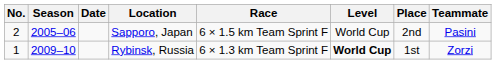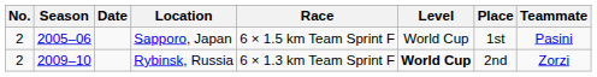 <table class="wikitable sortable" style="text-align: center;">
 <tr>
 <th scope="col">No.</th>
 <th scope="col">Season</th>
 <th scope="col">Date</th>
 <th scope="col">Location</th>
 <th scope="col">Race</th>
 <th scope="col">Level</th>
 <th scope="col">Place</th>
 <th scope="col">Teammate</th>
 </tr>
 <tr>
 <td>2</td>
 <td><a href='#'>2005–06</a></td>
 <td style="text-align: right;"></td>
 <td style="text-align: left;"> <a href='#'>Sapporo</a>, Japan</td>
 <td>6 × 1.5 km Team Sprint F</td>
 <td>World Cup</td>
-<td>2nd</td>
+<td>1st</td>
 <td><a href='#'>Pasini</a></td>
 </tr>
 <tr>
-<td>1</td>
+<td>2</td>
 <td><a href='#'>2009–10</a></td>
 <td style="text-align: right;"></td>
 <td style="text-align: left;"> <a href='#'>Rybinsk</a>, Russia</td>
 <td>6 × 1.3 km Team Sprint F</td>
 <td><strong>World Cup</strong></td>
-<td>1st</td>
+<td>2nd</td>
 <td><a href='#'>Zorzi</a></td>
 </tr>
 </table>
